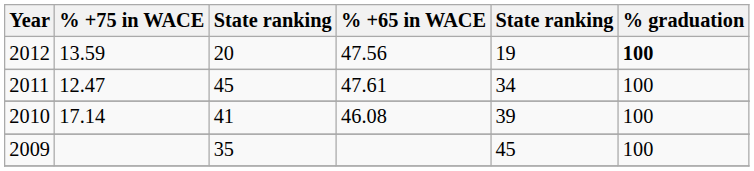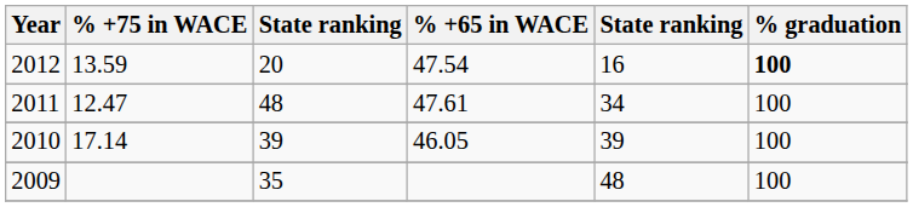 <table class="wikitable sortable">
 <tr>
 <th>Year</th>
 <th>% +75 in WACE</th>
 <th>State ranking</th>
 <th>% +65 in WACE</th>
 <th>State ranking</th>
 <th>% graduation</th>
 </tr>
 <tr>
 <td>2012</td>
 <td>13.59</td>
 <td>20</td>
-<td>47.56</td>
-<td>19</td>
+<td>47.54</td>
+<td>16</td>
 <td><strong>100</strong></td>
 </tr>
 <tr>
 </tr>
 <tr>
 <td>2011</td>
 <td>12.47</td>
-<td>45</td>
+<td>48</td>
 <td>47.61</td>
 <td>34</td>
 <td>100</td>
 </tr>
 <tr>
 </tr>
 <tr>
 <td>2010</td>
 <td>17.14</td>
-<td>41</td>
-<td>46.08</td>
+<td>39</td>
+<td>46.05</td>
 <td>39</td>
 <td>100</td>
 </tr>
 <tr>
 </tr>
 <tr>
 <td>2009</td>
 <td></td>
 <td>35</td>
 <td></td>
-<td>45</td>
+<td>48</td>
 <td>100</td>
 </tr>
 <tr>
 </tr>
 </table>
